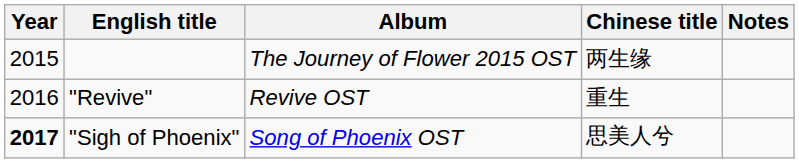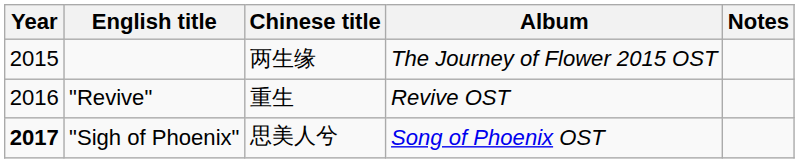 <table class="wikitable">
 <tr>
 <th>Year</th>
 <th>English title</th>
+<th>Chinese title</th>
 <th>Album</th>
-<th>Chinese title</th>
 <th>Notes</th>
 </tr>
 <tr>
 <td>2015</td>
 <td></td>
+<td>两生缘</td>
 <td><em>The Journey of Flower 2015 OST</em></td>
-<td>两生缘</td>
 <td></td>
 </tr>
 <tr>
 <td>2016</td>
 <td>"Revive"</td>
+<td>重生</td>
 <td><em>Revive OST</em></td>
-<td>重生</td>
 <td></td>
 </tr>
 <tr>
 <td><strong>2017</strong></td>
 <td>"Sigh of Phoenix"</td>
+<td>思美人兮</td>
 <td><em><a href='#'>Song of Phoenix</a> OST</em></td>
-<td>思美人兮</td>
 <td></td>
 </tr>
 </table>
